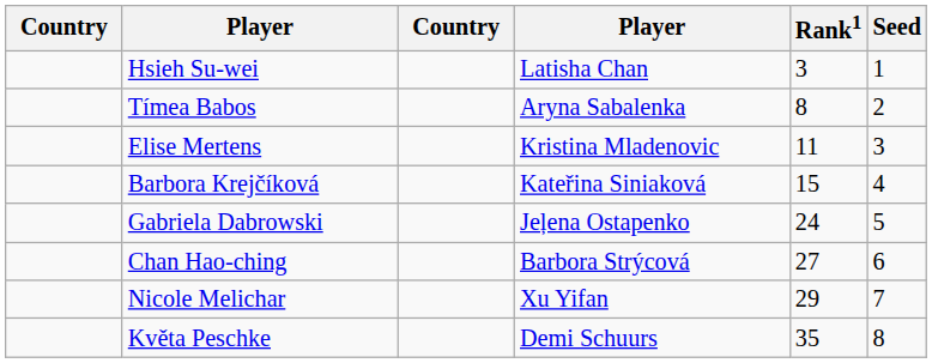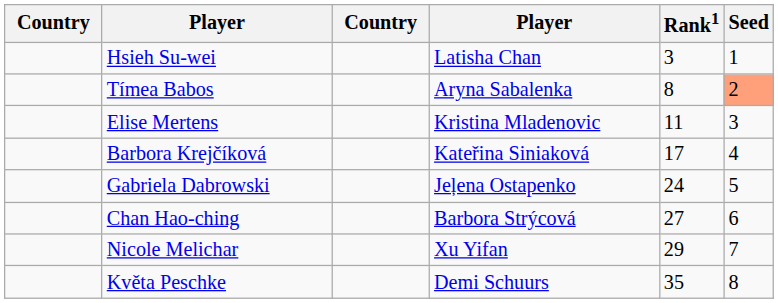 <table class="sortable wikitable">
 <tr>
 <th width="70">Country</th>
 <th width="175">Player</th>
 <th width="70">Country</th>
 <th width="175">Player</th>
 <th>Rank<sup>1</sup></th>
 <th>Seed</th>
 </tr>
 <tr>
 <td></td>
 <td><a href='#'>Hsieh Su-wei</a></td>
 <td></td>
 <td><a href='#'>Latisha Chan</a></td>
 <td>3</td>
 <td>1</td>
 </tr>
 <tr>
 <td></td>
 <td><a href='#'>Tímea Babos</a></td>
 <td></td>
 <td><a href='#'>Aryna Sabalenka</a></td>
 <td>8</td>
-<td>2</td>
+<td style="background: lightsalmon;">2</td>
 </tr>
 <tr>
 <td></td>
 <td><a href='#'>Elise Mertens</a></td>
 <td></td>
 <td><a href='#'>Kristina Mladenovic</a></td>
 <td>11</td>
 <td>3</td>
 </tr>
 <tr>
 <td></td>
 <td><a href='#'>Barbora Krejčíková</a></td>
 <td></td>
 <td><a href='#'>Kateřina Siniaková</a></td>
-<td>15</td>
+<td>17</td>
 <td>4</td>
 </tr>
 <tr>
 <td></td>
 <td><a href='#'>Gabriela Dabrowski</a></td>
 <td></td>
 <td><a href='#'>Jeļena Ostapenko</a></td>
 <td>24</td>
 <td>5</td>
 </tr>
 <tr>
 <td></td>
 <td><a href='#'>Chan Hao-ching</a></td>
 <td></td>
 <td><a href='#'>Barbora Strýcová</a></td>
 <td>27</td>
 <td>6</td>
 </tr>
 <tr>
 <td></td>
 <td><a href='#'>Nicole Melichar</a></td>
 <td></td>
 <td><a href='#'>Xu Yifan</a></td>
 <td>29</td>
 <td>7</td>
 </tr>
 <tr>
 <td></td>
 <td><a href='#'>Květa Peschke</a></td>
 <td></td>
 <td><a href='#'>Demi Schuurs</a></td>
 <td>35</td>
 <td>8</td>
 </tr>
 </table>
